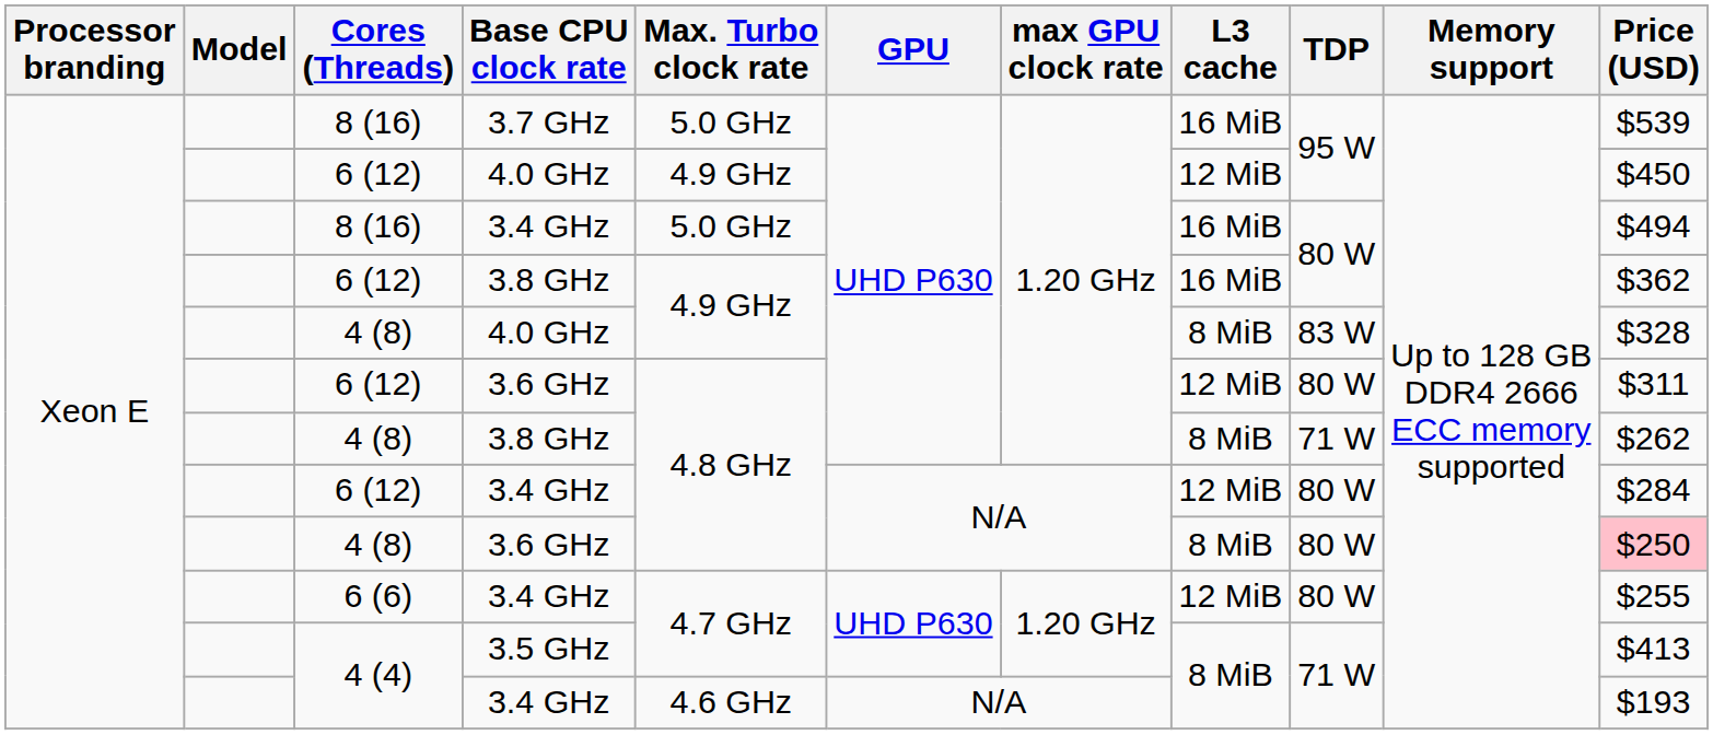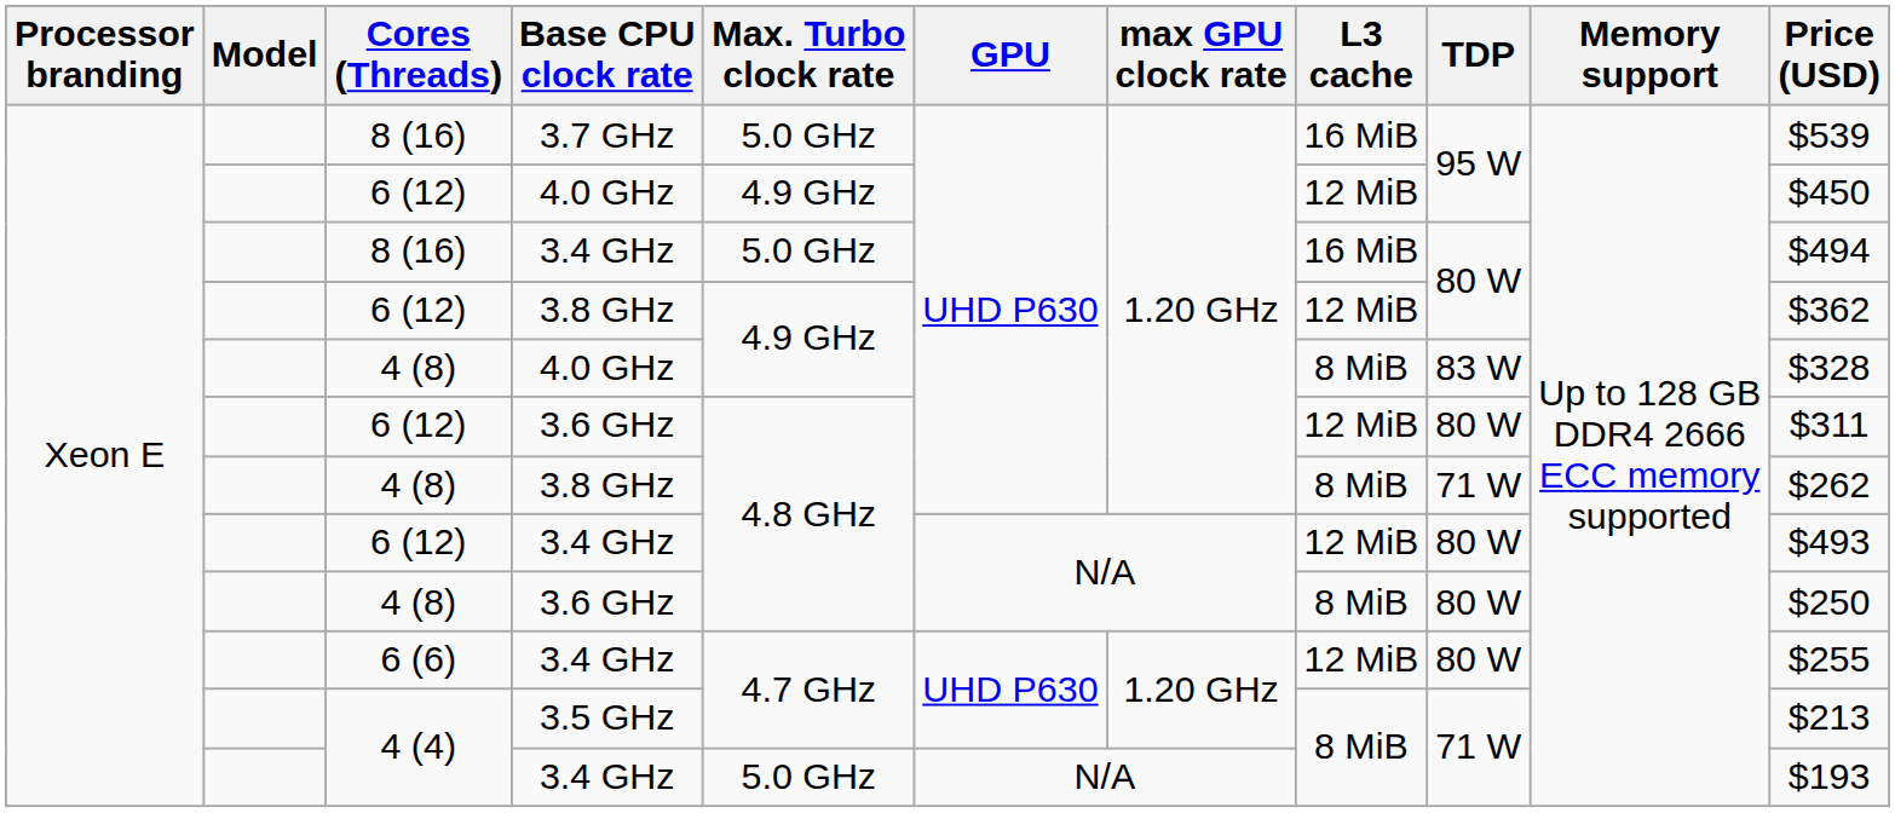 <table class="wikitable" style="text-align: center;">
 <tr>
 <th>Processor<br>branding</th>
 <th>Model</th>
 <th><a href='#'>Cores</a><br>(<a href='#'>Threads</a>)</th>
 <th>Base CPU<br><a href='#'>clock rate</a></th>
 <th>Max. <a href='#'>Turbo</a><br>clock rate</th>
 <th><a href='#'>GPU</a></th>
 <th>max <a href='#'>GPU</a><br>clock rate</th>
 <th>L3<br>cache </th>
 <th>TDP</th>
 <th>Memory<br>support</th>
 <th>Price<br>(USD)</th>
 </tr>
 <tr>
 <td rowspan="12">Xeon E</td>
 <td></td>
 <td>8 (16)</td>
 <td>3.7 GHz</td>
 <td>5.0 GHz</td>
 <td rowspan="7"><a href='#'>UHD P630</a></td>
 <td rowspan="7">1.20 GHz</td>
 <td>16 MiB</td>
 <td rowspan="2">95 W</td>
 <td rowspan="12">Up to 128 GB<br>DDR4 2666<br><a href='#'>ECC memory</a><br>supported</td>
 <td>$539</td>
 </tr>
 <tr>
 <td></td>
 <td>6 (12)</td>
 <td>4.0 GHz</td>
 <td>4.9 GHz</td>
 <td>12 MiB</td>
 <td>$450</td>
 </tr>
 <tr>
 <td></td>
 <td>8 (16)</td>
 <td>3.4 GHz</td>
 <td>5.0 GHz</td>
 <td>16 MiB</td>
 <td rowspan="2">80 W</td>
 <td>$494</td>
 </tr>
 <tr>
 <td></td>
 <td>6 (12)</td>
 <td>3.8 GHz</td>
 <td rowspan="2">4.9 GHz</td>
-<td>16 MiB</td>
+<td>12 MiB</td>
 <td>$362</td>
 </tr>
 <tr>
 <td></td>
 <td>4 (8)</td>
 <td>4.0 GHz</td>
 <td>8 MiB</td>
 <td>83 W</td>
 <td>$328</td>
 </tr>
 <tr>
 <td></td>
 <td>6 (12)</td>
 <td>3.6 GHz</td>
 <td rowspan="4">4.8 GHz</td>
 <td>12 MiB</td>
 <td>80 W</td>
 <td>$311</td>
 </tr>
 <tr>
 <td></td>
 <td>4 (8)</td>
 <td>3.8 GHz</td>
 <td>8 MiB</td>
 <td>71 W</td>
 <td>$262</td>
 </tr>
 <tr>
 <td></td>
 <td>6 (12)</td>
 <td>3.4 GHz</td>
 <td colspan="2" rowspan="2">N/A</td>
 <td>12 MiB</td>
 <td>80 W</td>
-<td>$284</td>
+<td>$493</td>
 </tr>
 <tr>
 <td></td>
 <td>4 (8)</td>
 <td>3.6 GHz</td>
 <td>8 MiB</td>
 <td>80 W</td>
-<td style="background: pink;">$250</td>
+<td>$250</td>
 </tr>
 <tr>
 <td></td>
 <td>6 (6)</td>
 <td>3.4 GHz</td>
 <td rowspan="2">4.7 GHz</td>
 <td rowspan="2"><a href='#'>UHD P630</a></td>
 <td rowspan="2">1.20 GHz</td>
 <td>12 MiB</td>
 <td>80 W</td>
 <td>$255</td>
 </tr>
 <tr>
 <td></td>
 <td rowspan="2">4 (4)</td>
 <td>3.5 GHz</td>
 <td rowspan="2">8 MiB</td>
 <td rowspan="2">71 W</td>
-<td>$413</td>
+<td>$213</td>
 </tr>
 <tr>
 <td></td>
 <td>3.4 GHz</td>
-<td>4.6 GHz</td>
+<td>5.0 GHz</td>
 <td colspan="2">N/A</td>
 <td>$193</td>
 </tr>
 </table>
